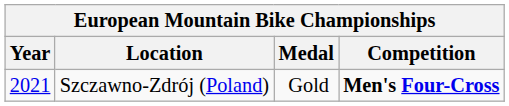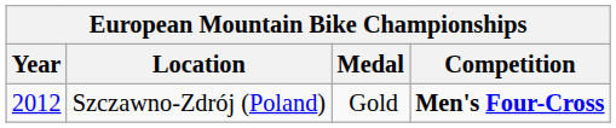 <table class="wikitable" style="margin:1em auto;">
 <tr>
 <th colspan="4">European Mountain Bike Championships</th>
 </tr>
 <tr>
 <th>Year</th>
 <th>Location</th>
 <th>Medal</th>
 <th>Competition</th>
 </tr>
 <tr align="center">
-<td><a href='#'>2021</a></td>
+<td><a href='#'>2012</a></td>
 <td align="left">Szczawno-Zdrój (<a href='#'>Poland</a>)</td>
 <td><span> Gold</span></td>
 <td><strong>Men's <a href='#'>Four-Cross</a></strong></td>
 </tr>
 </table>
